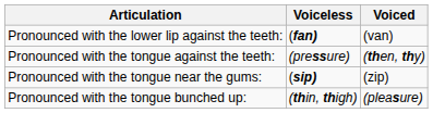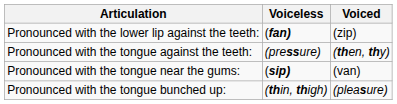 <table class="wikitable">
 <tr>
 <th>Articulation</th>
 <th>Voiceless</th>
 <th>Voiced</th>
 </tr>
 <tr>
 <td>Pronounced with the lower lip against the teeth:</td>
 <td> (<strong><em>f<strong>an<em>)</td>
-<td> (</em></strong>v</strong>an</em>)</td>
+<td> (</em></strong>z</strong>ip</em>)</td>
 </tr>
 <tr>
 <td>Pronounced with the tongue against the teeth:</td>
 <td> <em>(pre<strong>ss</strong>ure)</em></td>
 <td> <em>(<strong>th</strong>en, <strong>th</strong>y)</em></td>
 </tr>
 <tr>
 <td>Pronounced with the tongue near the gums:</td>
 <td> (<strong><em>s<strong>ip<em>)</td>
-<td> (</em></strong>z</strong>ip</em>)</td>
+<td> (</em></strong>v</strong>an</em>)</td>
 </tr>
 <tr>
 <td>Pronounced with the tongue bunched up:</td>
 <td> <em>(<strong>th</strong>in, <strong>th</strong>igh)</em></td>
 <td> <em>(plea<strong>s</strong>ure)</em></td>
 </tr>
 </table>
